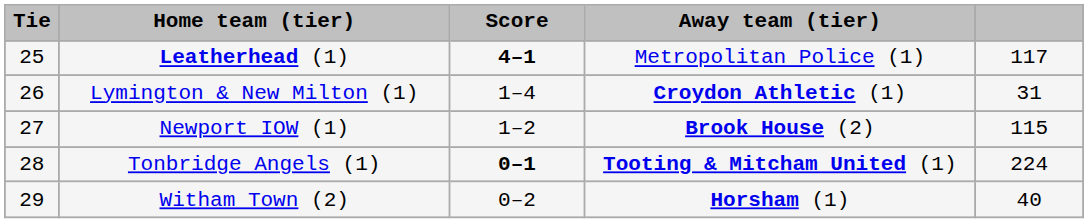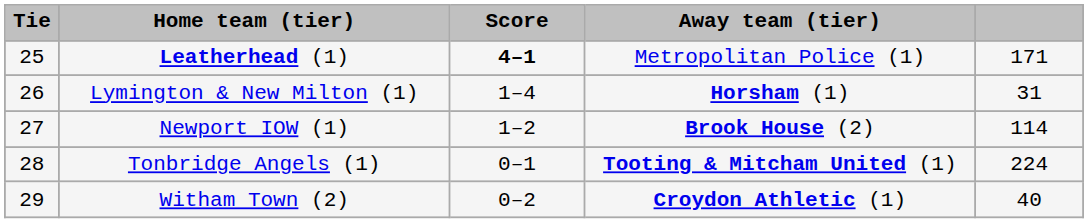 <table class="wikitable" style="width: 600px; background:WhiteSmoke; text-align:center; font-size:90%">
 <tr>
 <td scope="col" style="width:  5.00%; background:silver;"><strong>Tie</strong></td>
 <td scope="col" style="width: 36.25%; background:silver;"><strong>Home team (tier)</strong></td>
 <td scope="col" style="width: 12.50%; background:silver;"><strong>Score</strong></td>
 <td scope="col" style="width: 36.25%; background:silver;"><strong>Away team (tier)</strong></td>
 <td scope="col" style="width: 10.00%; background:silver;"><strong></strong></td>
 </tr>
 <tr>
 <td>25</td>
 <td><strong><a href='#'>Leatherhead</a></strong> (1)</td>
 <td><strong>4–1</strong></td>
 <td><a href='#'>Metropolitan Police</a> (1)</td>
-<td>117</td>
+<td>171</td>
 </tr>
 <tr>
 <td>26</td>
 <td><a href='#'>Lymington & New Milton</a> (1)</td>
 <td>1–4</td>
-<td><strong><a href='#'>Croydon Athletic</a></strong> (1)</td>
+<td><strong><a href='#'>Horsham</a></strong> (1)</td>
 <td>31</td>
 </tr>
 <tr>
 <td>27</td>
 <td><a href='#'>Newport IOW</a> (1)</td>
 <td>1–2</td>
 <td><strong><a href='#'>Brook House</a></strong> (2)</td>
-<td>115</td>
+<td>114</td>
 </tr>
 <tr>
 <td>28</td>
 <td><a href='#'>Tonbridge Angels</a> (1)</td>
-<td><strong>0–1</strong></td>
+<td>0–1</td>
 <td><strong><a href='#'>Tooting & Mitcham United</a></strong> (1)</td>
 <td>224</td>
 </tr>
 <tr>
 <td>29</td>
 <td><a href='#'>Witham Town</a> (2)</td>
 <td>0–2</td>
-<td><strong><a href='#'>Horsham</a></strong> (1)</td>
+<td><strong><a href='#'>Croydon Athletic</a></strong> (1)</td>
 <td>40</td>
 </tr>
 </table>
